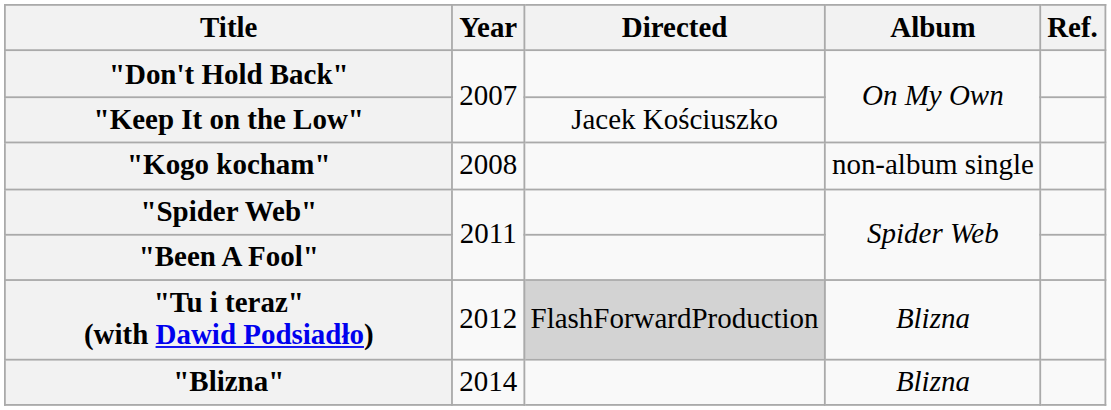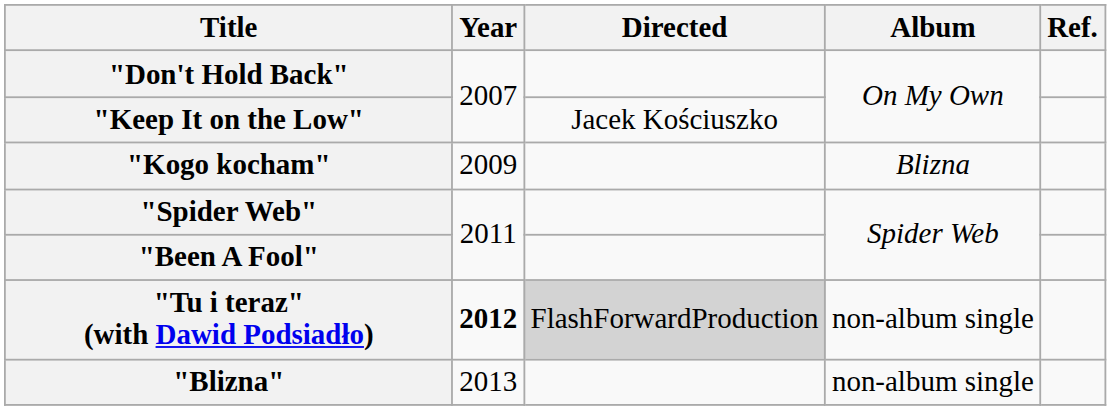 <table class="wikitable plainrowheaders" style="text-align:center">
 <tr>
 <th scope="col" style="width:15em;">Title</th>
 <th scope="col">Year</th>
 <th scope="col">Directed</th>
 <th scope="col">Album</th>
 <th scope="col">Ref.</th>
 </tr>
 <tr>
 <th scope="row">"Don't Hold Back"</th>
 <td rowspan=2>2007</td>
 <td></td>
 <td rowspan=2><em>On My Own</em></td>
 <td></td>
 </tr>
 <tr>
 <th scope="row">"Keep It on the Low"</th>
 <td>Jacek Kościuszko</td>
 <td></td>
 </tr>
 <tr>
 <th scope="row">"Kogo kocham"</th>
-<td>2008</td>
+<td>2009</td>
 <td></td>
-<td>non-album single</td>
+<td><em>Blizna</em></td>
 <td></td>
 </tr>
 <tr>
 <th scope="row">"Spider Web"</th>
 <td rowspan=2>2011</td>
 <td></td>
 <td rowspan=2><em>Spider Web</em></td>
 <td></td>
 </tr>
 <tr>
 <th scope="row">"Been A Fool"</th>
 <td></td>
 <td></td>
 </tr>
 <tr>
 <th scope="row">"Tu i teraz"<br>(with <a href='#'>Dawid Podsiadło</a>)</th>
-<td>2012</td>
+<td><strong>2012</strong></td>
 <td style="background: lightgrey;">FlashForwardProduction</td>
-<td><em>Blizna</em></td>
+<td>non-album single</td>
 <td></td>
 </tr>
 <tr>
 <th scope="row">"Blizna"</th>
-<td>2014</td>
+<td>2013</td>
 <td></td>
-<td><em>Blizna</em></td>
+<td>non-album single</td>
 <td></td>
 </tr>
 </table>
